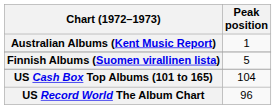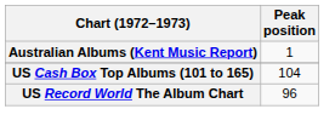 <table class="wikitable sortable plainrowheaders" style="text-align:center">
 <tr>
 <th>Chart (1972–1973)</th>
 <th>Peak<br>position</th>
 </tr>
 <tr>
 <th scope="row">Australian Albums (<a href='#'>Kent Music Report</a>)</th>
 <td>1</td>
 </tr>
 <tr>
 </tr>
 <tr>
-</tr>
-<tr>
-<th scope="row">Finnish Albums (<a href='#'>Suomen virallinen lista</a>)</th>
-<td>5</td>
 </tr>
 <tr>
 </tr>
 <tr>
 </tr>
 <tr>
 </tr>
 <tr>
 </tr>
 <tr>
 <th scope="row">US <em><a href='#'>Cash Box</a></em> Top Albums (101 to 165)</th>
 <td>104</td>
 </tr>
 <tr>
 <th scope="row">US <em><a href='#'>Record World</a></em> The Album Chart</th>
 <td>96</td>
 </tr>
 </table>
